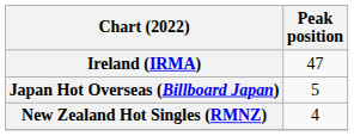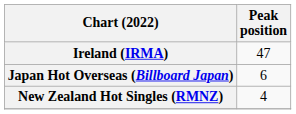 <table class="wikitable sortable plainrowheaders" style="text-align:center">
 <tr>
 <th scope="col">Chart (2022)</th>
 <th scope="col">Peak<br>position</th>
 </tr>
 <tr>
 <th scope="row">Ireland (<a href='#'>IRMA</a>)</th>
 <td>47</td>
 </tr>
 <tr>
 <th scope="row">Japan Hot Overseas (<em><a href='#'>Billboard Japan</a></em>)</th>
-<td>5</td>
+<td>6</td>
 </tr>
 <tr>
 <th scope="row">New Zealand Hot Singles (<a href='#'>RMNZ</a>)</th>
 <td>4</td>
 </tr>
 <tr>
 </tr>
 <tr>
 </tr>
 </table>
